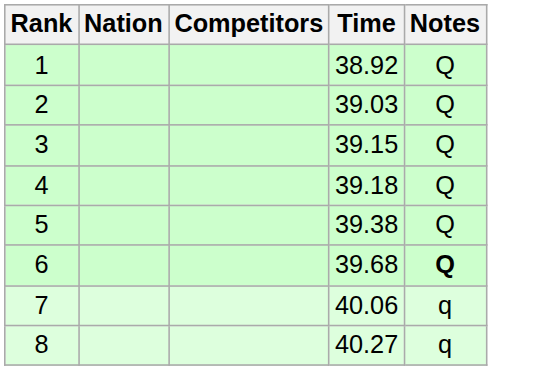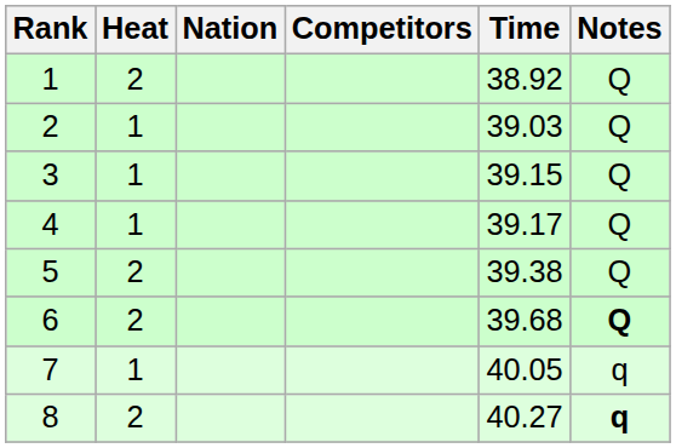 <table class="wikitable sortable" style="text-align:center">
 <tr>
 <th>Rank</th>
+<th>Heat</th>
 <th>Nation</th>
 <th>Competitors</th>
 <th>Time</th>
 <th>Notes</th>
 </tr>
 <tr bgcolor=ccffcc>
 <td>1</td>
+<td>2</td>
 <td align=left></td>
 <td align=left></td>
 <td>38.92</td>
 <td>Q</td>
 </tr>
 <tr bgcolor=ccffcc>
 <td>2</td>
+<td>1</td>
 <td align=left></td>
 <td align=left></td>
 <td>39.03</td>
 <td>Q</td>
 </tr>
 <tr bgcolor=ccffcc>
 <td>3</td>
+<td>1</td>
 <td align=left></td>
 <td align=left></td>
 <td>39.15</td>
 <td>Q</td>
 </tr>
 <tr bgcolor=ccffcc>
 <td>4</td>
+<td>1</td>
 <td align=left></td>
 <td align=left></td>
-<td>39.18</td>
+<td>39.17</td>
 <td>Q</td>
 </tr>
 <tr bgcolor=ccffcc>
 <td>5</td>
+<td>2</td>
 <td align=left></td>
 <td align=left></td>
 <td>39.38</td>
 <td>Q</td>
 </tr>
 <tr bgcolor=ccffcc>
 <td>6</td>
+<td>2</td>
 <td align=left></td>
 <td align=left></td>
 <td>39.68</td>
 <td><strong>Q</strong></td>
 </tr>
 <tr bgcolor=ddffdd>
 <td>7</td>
+<td>1</td>
 <td align=left></td>
 <td align=left></td>
-<td>40.06</td>
+<td>40.05</td>
 <td>q</td>
 </tr>
 <tr bgcolor=ddffdd>
 <td>8</td>
+<td>2</td>
 <td align=left></td>
 <td align=left></td>
 <td>40.27</td>
-<td>q</td>
+<td><strong>q</strong></td>
 </tr>
 </table>
